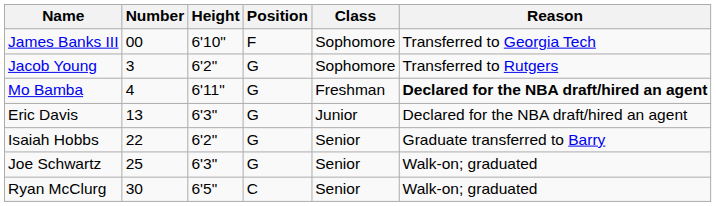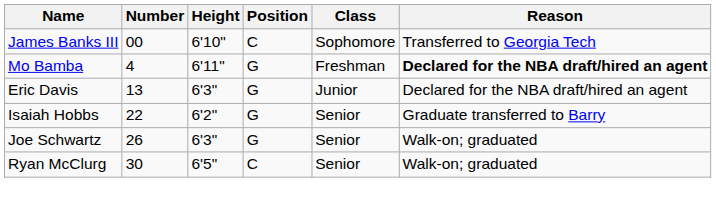 <table class="wikitable">
 <tr>
 <th>Name</th>
 <th>Number</th>
 <th>Height</th>
 <th>Position</th>
 <th>Class</th>
 <th>Reason</th>
 </tr>
 <tr>
 <td><a href='#'>James Banks III</a></td>
 <td>00</td>
 <td>6'10"</td>
-<td>F</td>
+<td>C</td>
 <td>Sophomore</td>
 <td>Transferred to <a href='#'>Georgia Tech</a></td>
-</tr>
-<tr>
-<td><a href='#'>Jacob Young</a></td>
-<td>3</td>
-<td>6'2"</td>
-<td>G</td>
-<td>Sophomore</td>
-<td>Transferred to <a href='#'>Rutgers</a></td>
 </tr>
 <tr>
 <td><a href='#'>Mo Bamba</a></td>
 <td>4</td>
 <td>6'11"</td>
 <td>G</td>
 <td>Freshman</td>
 <td><strong>Declared for the NBA draft/hired an agent</strong></td>
 </tr>
 <tr>
 <td>Eric Davis</td>
 <td>13</td>
 <td>6'3"</td>
 <td>G</td>
 <td>Junior</td>
 <td>Declared for the NBA draft/hired an agent</td>
 </tr>
 <tr>
 <td>Isaiah Hobbs</td>
 <td>22</td>
 <td>6'2"</td>
 <td>G</td>
 <td>Senior</td>
 <td>Graduate transferred to <a href='#'>Barry</a></td>
 </tr>
 <tr>
 <td>Joe Schwartz</td>
-<td>25</td>
+<td>26</td>
 <td>6'3"</td>
 <td>G</td>
 <td>Senior</td>
 <td>Walk-on; graduated</td>
 </tr>
 <tr>
 <td>Ryan McClurg</td>
 <td>30</td>
 <td>6'5"</td>
 <td>C</td>
 <td>Senior</td>
 <td>Walk-on; graduated</td>
 </tr>
 </table>
